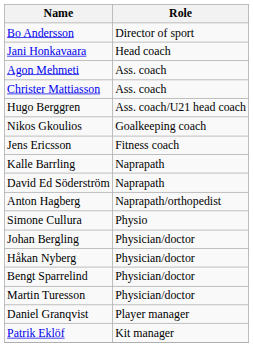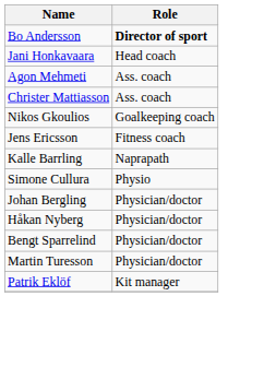 <table class="wikitable">
 <tr>
 <th>Name</th>
 <th>Role</th>
 </tr>
 <tr>
 <td> <a href='#'>Bo Andersson</a></td>
-<td>Director of sport</td>
+<td><strong>Director of sport</strong></td>
 </tr>
 <tr>
 <td> <a href='#'>Jani Honkavaara</a></td>
 <td>Head coach</td>
 </tr>
 <tr>
 <td> <a href='#'>Agon Mehmeti</a></td>
 <td>Ass. coach</td>
 </tr>
 <tr>
 <td> <a href='#'>Christer Mattiasson</a></td>
 <td>Ass. coach</td>
 </tr>
 <tr>
-<td> Hugo Berggren</td>
-<td>Ass. coach/U21 head coach</td>
-</tr>
-<tr>
 <td> Nikos Gkoulios</td>
 <td>Goalkeeping coach</td>
 </tr>
 <tr>
 <td> Jens Ericsson</td>
 <td>Fitness coach</td>
 </tr>
 <tr>
 <td> Kalle Barrling</td>
 <td>Naprapath</td>
-</tr>
-<tr>
-<td> David Ed Söderström</td>
-<td>Naprapath</td>
-</tr>
-<tr>
-<td> Anton Hagberg</td>
-<td>Naprapath/orthopedist</td>
 </tr>
 <tr>
 <td> Simone Cullura</td>
 <td>Physio</td>
 </tr>
 <tr>
 <td> Johan Bergling</td>
 <td>Physician/doctor</td>
 </tr>
 <tr>
 <td> Håkan Nyberg</td>
 <td>Physician/doctor</td>
 </tr>
 <tr>
 <td> Bengt Sparrelind</td>
 <td>Physician/doctor</td>
 </tr>
 <tr>
 <td> Martin Turesson</td>
 <td>Physician/doctor</td>
 </tr>
 <tr>
-<td> Daniel Granqvist</td>
-<td>Player manager</td>
-</tr>
-<tr>
 <td> <a href='#'>Patrik Eklöf</a></td>
 <td>Kit manager</td>
 </tr>
 <tr>
 </tr>
 </table>
